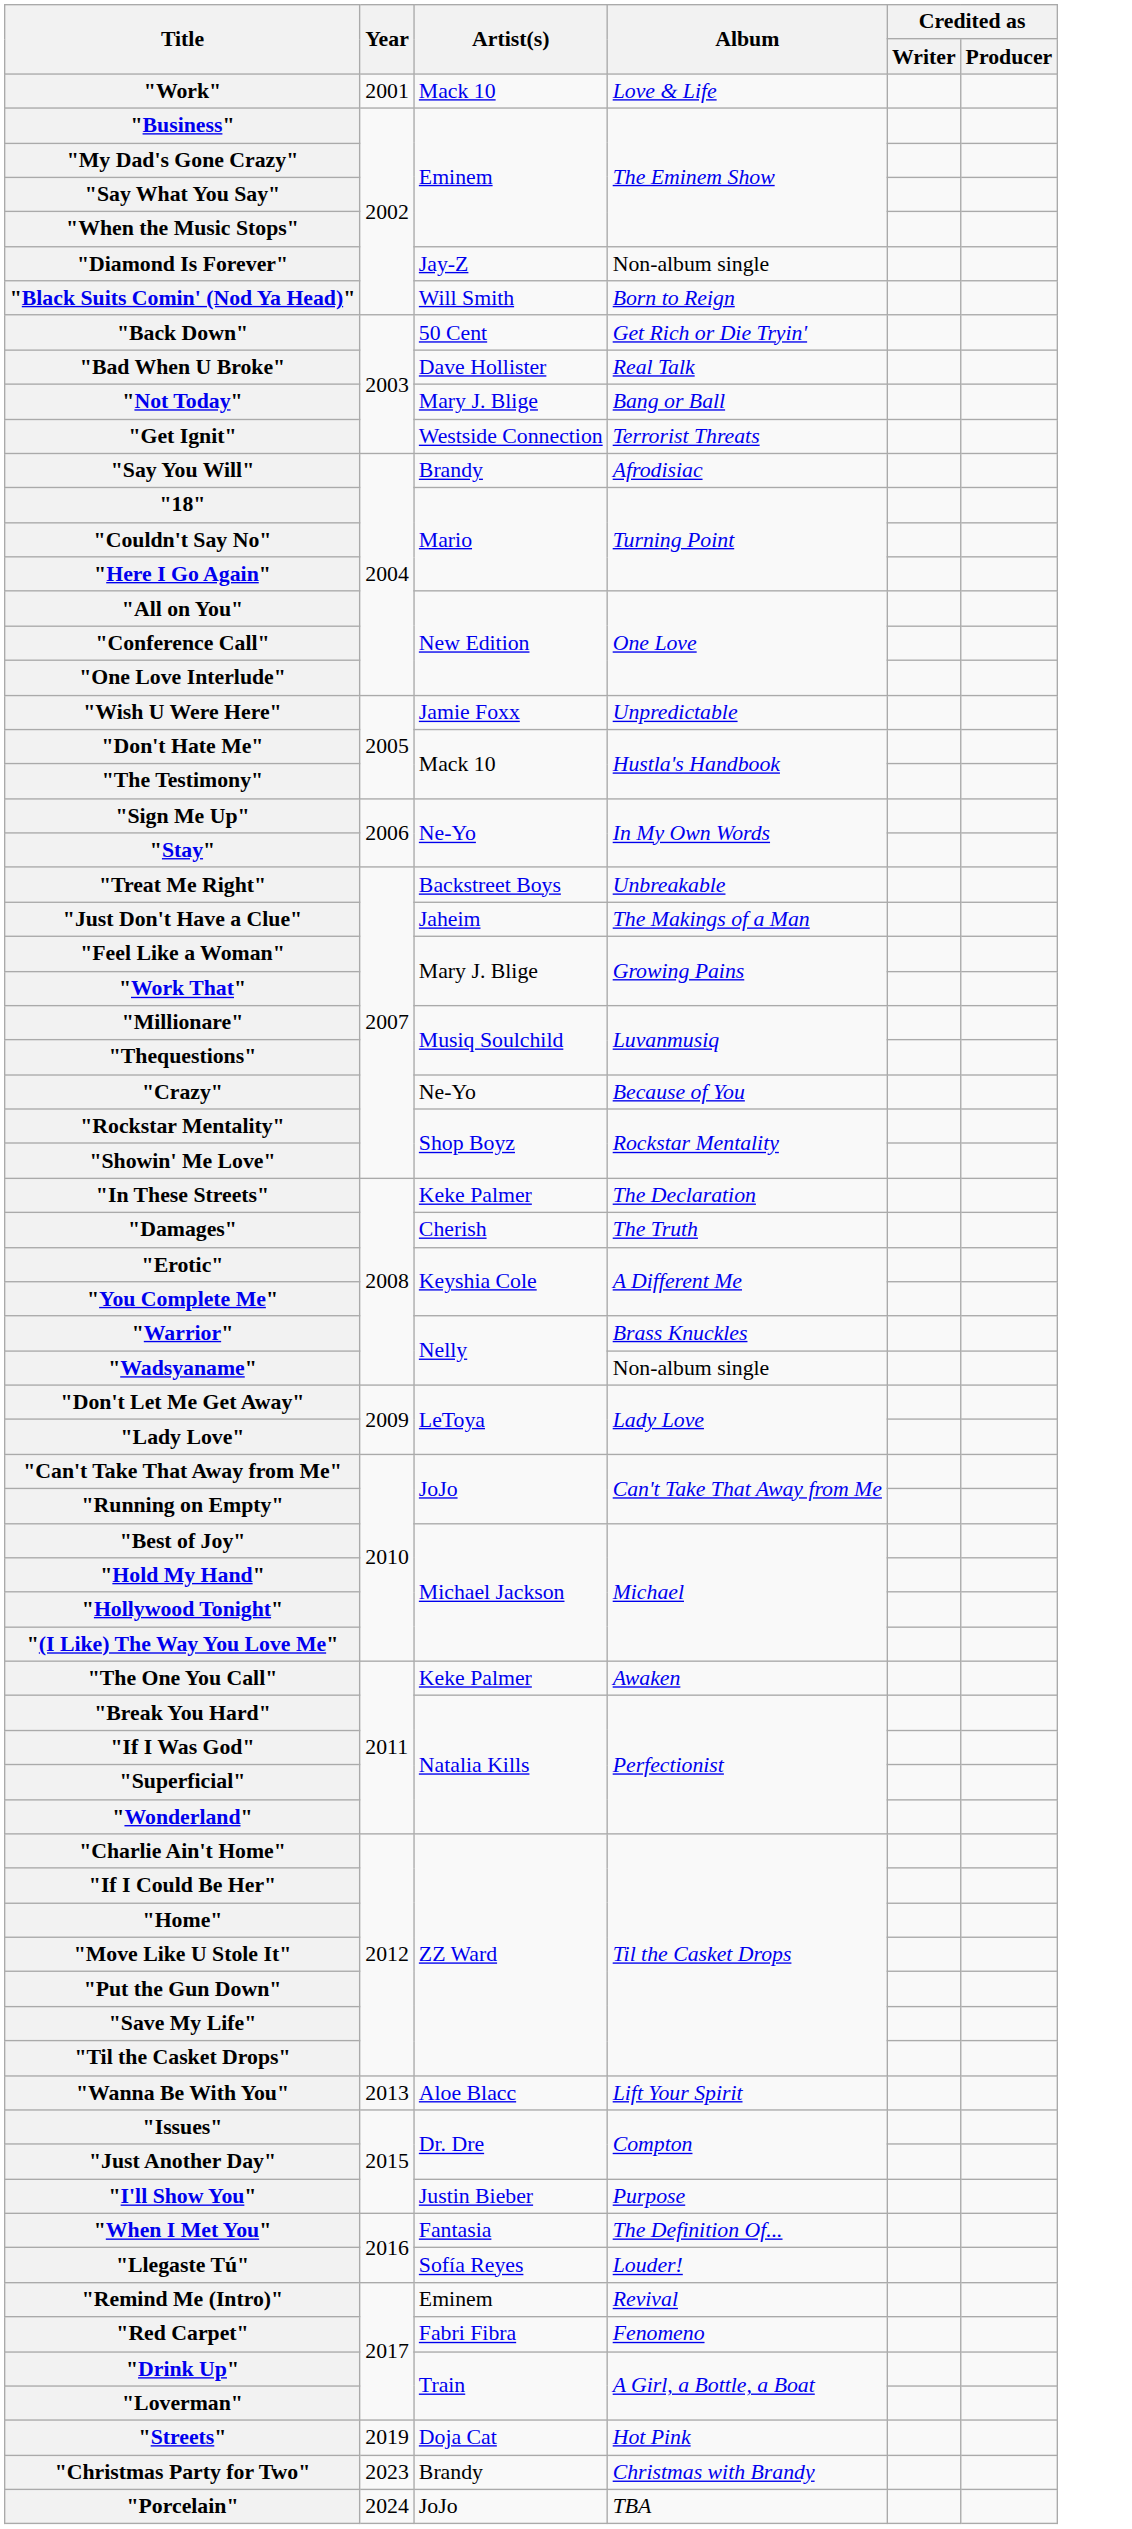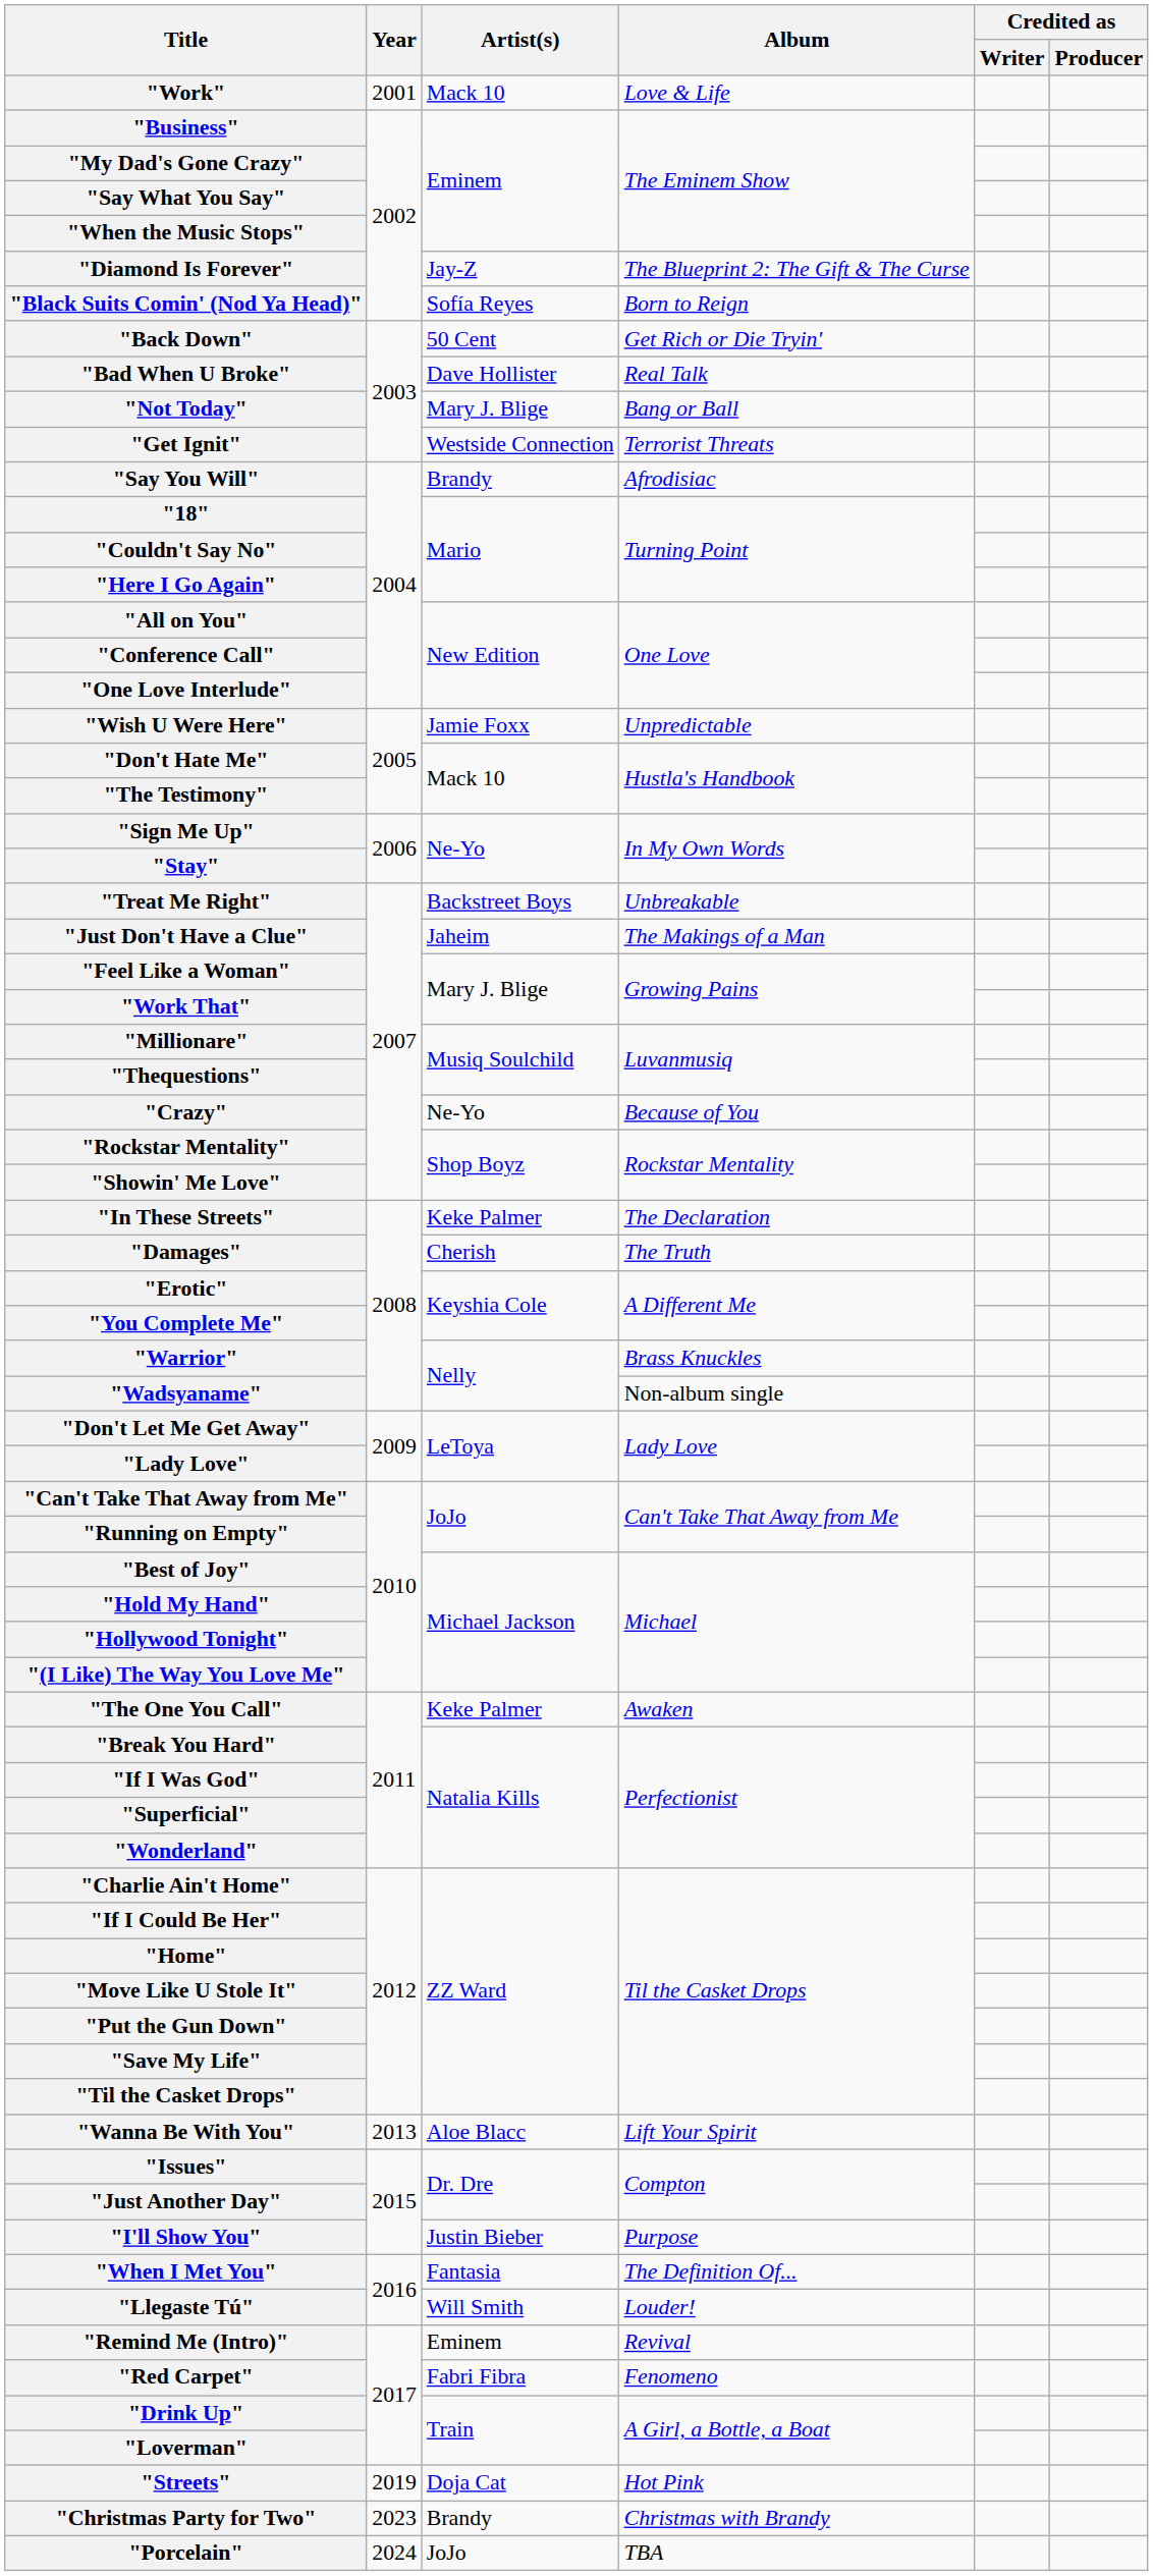 <table class="wikitable sortable plainrowheaders">
 <tr>
 <th rowspan="2" scope="col">Title</th>
 <th rowspan="2" scope="col">Year</th>
 <th rowspan="2" scope="col">Artist(s)</th>
 <th rowspan="2" scope="col">Album</th>
 <th colspan="2" scope="col">Credited as</th>
 </tr>
 <tr>
 <th scope="col">Writer</th>
 <th scope="col">Producer</th>
 </tr>
 <tr>
 <th scope="row">"Work"</th>
 <td>2001</td>
 <td><a href='#'>Mack 10</a></td>
 <td><em><a href='#'>Love & Life</a></em></td>
 <td></td>
 <td></td>
 </tr>
 <tr>
 <th scope="row">"<a href='#'>Business</a>"</th>
 <td rowspan="6">2002</td>
 <td rowspan="4"><a href='#'>Eminem</a></td>
 <td rowspan="4"><em><a href='#'>The Eminem Show</a></em></td>
 <td></td>
 <td></td>
 </tr>
 <tr>
 <th scope="row">"My Dad's Gone Crazy"</th>
 <td></td>
 <td></td>
 </tr>
 <tr>
 <th scope="row">"Say What You Say"</th>
 <td></td>
 <td></td>
 </tr>
 <tr>
 <th scope="row">"When the Music Stops"</th>
 <td></td>
 <td></td>
 </tr>
 <tr>
 <th scope="row">"Diamond Is Forever"</th>
 <td><a href='#'>Jay-Z</a></td>
-<td>Non-album single</td>
+<td><em><a href='#'>The Blueprint 2: The Gift & The Curse</a></em></td>
 <td></td>
 <td></td>
 </tr>
 <tr>
 <th scope="row">"<a href='#'>Black Suits Comin' (Nod Ya Head)</a>"</th>
-<td><a href='#'>Will Smith</a></td>
+<td><a href='#'>Sofía Reyes</a></td>
 <td><em><a href='#'>Born to Reign</a></em></td>
 <td></td>
 <td></td>
 </tr>
 <tr>
 <th scope="row">"Back Down"</th>
 <td rowspan="4">2003</td>
 <td><a href='#'>50 Cent</a></td>
 <td><em><a href='#'>Get Rich or Die Tryin'</a></em></td>
 <td></td>
 <td></td>
 </tr>
 <tr>
 <th scope="row">"Bad When U Broke"</th>
 <td><a href='#'>Dave Hollister</a></td>
 <td><em><a href='#'>Real Talk</a></em></td>
 <td></td>
 <td></td>
 </tr>
 <tr>
 <th scope="row">"<a href='#'>Not Today</a>"</th>
 <td><a href='#'>Mary J. Blige</a></td>
 <td><em><a href='#'>Bang or Ball</a></em></td>
 <td></td>
 <td></td>
 </tr>
 <tr>
 <th scope="row">"Get Ignit"</th>
 <td><a href='#'>Westside Connection</a></td>
 <td><em><a href='#'>Terrorist Threats</a></em></td>
 <td></td>
 <td></td>
 </tr>
 <tr>
 <th scope="row">"Say You Will"</th>
 <td rowspan="7">2004</td>
 <td><a href='#'>Brandy</a></td>
 <td><em><a href='#'>Afrodisiac</a></em></td>
 <td></td>
 <td></td>
 </tr>
 <tr>
 <th scope="row">"18"</th>
 <td rowspan="3"><a href='#'>Mario</a></td>
 <td rowspan="3"><em><a href='#'>Turning Point</a></em></td>
 <td></td>
 <td></td>
 </tr>
 <tr>
 <th scope="row">"Couldn't Say No"</th>
 <td></td>
 <td></td>
 </tr>
 <tr>
 <th scope="row">"<a href='#'>Here I Go Again</a>"</th>
 <td></td>
 <td></td>
 </tr>
 <tr>
 <th scope="row">"All on You"</th>
 <td rowspan="3"><a href='#'>New Edition</a></td>
 <td rowspan="3"><em><a href='#'>One Love</a></em></td>
 <td></td>
 <td></td>
 </tr>
 <tr>
 <th scope="row">"Conference Call"</th>
 <td></td>
 <td></td>
 </tr>
 <tr>
 <th scope="row">"One Love Interlude"</th>
 <td></td>
 <td></td>
 </tr>
 <tr>
 <th scope="row">"Wish U Were Here"</th>
 <td rowspan="3">2005</td>
 <td><a href='#'>Jamie Foxx</a></td>
 <td><em><a href='#'>Unpredictable</a></em></td>
 <td></td>
 <td></td>
 </tr>
 <tr>
 <th scope="row">"Don't Hate Me"</th>
 <td rowspan="2">Mack 10</td>
 <td rowspan="2"><em><a href='#'>Hustla's Handbook</a></em></td>
 <td></td>
 <td></td>
 </tr>
 <tr>
 <th scope="row">"The Testimony"</th>
 <td></td>
 <td></td>
 </tr>
 <tr>
 <th scope="row">"Sign Me Up"</th>
 <td rowspan="2">2006</td>
 <td rowspan="2"><a href='#'>Ne-Yo</a></td>
 <td rowspan="2"><em><a href='#'>In My Own Words</a></em></td>
 <td></td>
 <td></td>
 </tr>
 <tr>
 <th scope="row">"<a href='#'>Stay</a>"</th>
 <td></td>
 <td></td>
 </tr>
 <tr>
 <th scope="row">"Treat Me Right"</th>
 <td rowspan="9">2007</td>
 <td><a href='#'>Backstreet Boys</a></td>
 <td><em><a href='#'>Unbreakable</a></em></td>
 <td></td>
 <td></td>
 </tr>
 <tr>
 <th scope="row">"Just Don't Have a Clue"</th>
 <td><a href='#'>Jaheim</a></td>
 <td><em><a href='#'>The Makings of a Man</a></em></td>
 <td></td>
 <td></td>
 </tr>
 <tr>
 <th scope="row">"Feel Like a Woman"</th>
 <td rowspan="2">Mary J. Blige</td>
 <td rowspan="2"><em><a href='#'>Growing Pains</a></em></td>
 <td></td>
 <td></td>
 </tr>
 <tr>
 <th scope="row">"<a href='#'>Work That</a>"</th>
 <td></td>
 <td></td>
 </tr>
 <tr>
 <th scope="row">"Millionare"</th>
 <td rowspan="2"><a href='#'>Musiq Soulchild</a></td>
 <td rowspan="2"><em><a href='#'>Luvanmusiq</a></em></td>
 <td></td>
 <td></td>
 </tr>
 <tr>
 <th scope="row">"Thequestions"</th>
 <td></td>
 <td></td>
 </tr>
 <tr>
 <th scope="row">"Crazy"</th>
 <td>Ne-Yo</td>
 <td><em><a href='#'>Because of You</a></em></td>
 <td></td>
 <td></td>
 </tr>
 <tr>
 <th scope="row">"Rockstar Mentality"</th>
 <td rowspan="2"><a href='#'>Shop Boyz</a></td>
 <td rowspan="2"><em><a href='#'>Rockstar Mentality</a></em></td>
 <td></td>
 <td></td>
 </tr>
 <tr>
 <th scope="row">"Showin' Me Love"</th>
 <td></td>
 <td></td>
 </tr>
 <tr>
 <th scope="row">"In These Streets"</th>
 <td rowspan="6">2008</td>
 <td><a href='#'>Keke Palmer</a></td>
 <td><em><a href='#'>The Declaration</a></em></td>
 <td></td>
 <td></td>
 </tr>
 <tr>
 <th scope="row">"Damages"</th>
 <td><a href='#'>Cherish</a></td>
 <td><em><a href='#'>The Truth</a></em></td>
 <td></td>
 <td></td>
 </tr>
 <tr>
 <th scope="row">"Erotic"</th>
 <td rowspan="2"><a href='#'>Keyshia Cole</a></td>
 <td rowspan="2"><em><a href='#'>A Different Me</a></em></td>
 <td></td>
 <td></td>
 </tr>
 <tr>
 <th scope="row">"<a href='#'>You Complete Me</a>"</th>
 <td></td>
 <td></td>
 </tr>
 <tr>
 <th scope="row">"<a href='#'>Warrior</a>"</th>
 <td rowspan="2"><a href='#'>Nelly</a></td>
 <td><em><a href='#'>Brass Knuckles</a></em></td>
 <td></td>
 <td></td>
 </tr>
 <tr>
 <th scope="row">"<a href='#'>Wadsyaname</a>"</th>
 <td>Non-album single</td>
 <td></td>
 <td></td>
 </tr>
 <tr>
 <th scope="row">"Don't Let Me Get Away"</th>
 <td rowspan="2">2009</td>
 <td rowspan="2"><a href='#'>LeToya</a></td>
 <td rowspan="2"><em><a href='#'>Lady Love</a></em></td>
 <td></td>
 <td></td>
 </tr>
 <tr>
 <th scope="row">"Lady Love"</th>
 <td></td>
 <td></td>
 </tr>
 <tr>
 <th scope="row">"Can't Take That Away from Me"</th>
 <td rowspan="6">2010</td>
 <td rowspan="2"><a href='#'>JoJo</a></td>
 <td rowspan="2"><em><a href='#'>Can't Take That Away from Me</a></em></td>
 <td></td>
 <td></td>
 </tr>
 <tr>
 <th scope="row">"Running on Empty"</th>
 <td></td>
 <td></td>
 </tr>
 <tr>
 <th scope="row">"Best of Joy"</th>
 <td rowspan="4"><a href='#'>Michael Jackson</a></td>
 <td rowspan="4"><em><a href='#'>Michael</a></em></td>
 <td></td>
 <td></td>
 </tr>
 <tr>
 <th scope="row">"<a href='#'>Hold My Hand</a>"</th>
 <td></td>
 <td></td>
 </tr>
 <tr>
 <th scope="row">"<a href='#'>Hollywood Tonight</a>"</th>
 <td></td>
 <td></td>
 </tr>
 <tr>
 <th scope="row">"<a href='#'>(I Like) The Way You Love Me</a>"</th>
 <td></td>
 <td></td>
 </tr>
 <tr>
 <th scope="row">"The One You Call"</th>
 <td rowspan="5">2011</td>
 <td><a href='#'>Keke Palmer</a></td>
 <td><em><a href='#'>Awaken</a></em></td>
 <td></td>
 <td></td>
 </tr>
 <tr>
 <th scope="row">"Break You Hard"</th>
 <td rowspan="4"><a href='#'>Natalia Kills</a></td>
 <td rowspan="4"><em><a href='#'>Perfectionist</a></em></td>
 <td></td>
 <td></td>
 </tr>
 <tr>
 <th scope="row">"If I Was God"</th>
 <td></td>
 <td></td>
 </tr>
 <tr>
 <th scope="row">"Superficial"</th>
 <td></td>
 <td></td>
 </tr>
 <tr>
 <th scope="row">"<a href='#'>Wonderland</a>"</th>
 <td></td>
 <td></td>
 </tr>
 <tr>
 <th scope="row">"Charlie Ain't Home"</th>
 <td rowspan="7">2012</td>
 <td rowspan="7"><a href='#'>ZZ Ward</a></td>
 <td rowspan="7"><em><a href='#'>Til the Casket Drops</a></em></td>
 <td></td>
 <td></td>
 </tr>
 <tr>
 <th scope="row">"If I Could Be Her"</th>
 <td></td>
 <td></td>
 </tr>
 <tr>
 <th scope="row">"Home"</th>
 <td></td>
 <td></td>
 </tr>
 <tr>
 <th scope="row">"Move Like U Stole It"</th>
 <td></td>
 <td></td>
 </tr>
 <tr>
 <th scope="row">"Put the Gun Down"</th>
 <td></td>
 <td></td>
 </tr>
 <tr>
 <th scope="row">"Save My Life"</th>
 <td></td>
 <td></td>
 </tr>
 <tr>
 <th scope="row">"Til the Casket Drops"</th>
 <td></td>
 <td></td>
 </tr>
 <tr>
 <th scope="row">"Wanna Be With You"</th>
 <td>2013</td>
 <td><a href='#'>Aloe Blacc</a></td>
 <td><em><a href='#'>Lift Your Spirit</a></em></td>
 <td></td>
 <td></td>
 </tr>
 <tr>
 <th scope="row">"Issues"</th>
 <td rowspan="3">2015</td>
 <td rowspan="2"><a href='#'>Dr. Dre</a></td>
 <td rowspan="2"><em><a href='#'>Compton</a></em></td>
 <td></td>
 <td></td>
 </tr>
 <tr>
 <th scope="row">"Just Another Day"</th>
 <td></td>
 <td></td>
 </tr>
 <tr>
 <th scope="row">"<a href='#'>I'll Show You</a>"</th>
 <td><a href='#'>Justin Bieber</a></td>
 <td><em><a href='#'>Purpose</a></em></td>
 <td></td>
 <td></td>
 </tr>
 <tr>
 <th scope="row">"<a href='#'>When I Met You</a>"</th>
 <td rowspan="2">2016</td>
 <td><a href='#'>Fantasia</a></td>
 <td><em><a href='#'>The Definition Of...</a></em></td>
 <td></td>
 <td></td>
 </tr>
 <tr>
 <th scope="row">"Llegaste Tú"</th>
-<td><a href='#'>Sofía Reyes</a></td>
+<td><a href='#'>Will Smith</a></td>
 <td><em><a href='#'>Louder!</a></em></td>
 <td></td>
 <td></td>
 </tr>
 <tr>
 <th scope="row">"Remind Me (Intro)"</th>
 <td rowspan="4">2017</td>
 <td>Eminem</td>
 <td><em><a href='#'>Revival</a></em></td>
 <td></td>
 <td></td>
 </tr>
 <tr>
 <th scope="row">"Red Carpet"</th>
 <td><a href='#'>Fabri Fibra</a></td>
 <td><em><a href='#'>Fenomeno</a></em></td>
 <td></td>
 <td></td>
 </tr>
 <tr>
 <th scope="row">"<a href='#'>Drink Up</a>"</th>
 <td rowspan="2"><a href='#'>Train</a></td>
 <td rowspan="2"><em><a href='#'>A Girl, a Bottle, a Boat</a></em></td>
 <td></td>
 <td></td>
 </tr>
 <tr>
 <th scope="row">"Loverman"</th>
 <td></td>
 <td></td>
 </tr>
 <tr>
 <th scope="row">"<a href='#'>Streets</a>"</th>
 <td>2019</td>
 <td><a href='#'>Doja Cat</a></td>
 <td><em><a href='#'>Hot Pink</a></em></td>
 <td></td>
 <td></td>
 </tr>
 <tr>
 <th scope="row">"Christmas Party for Two"</th>
 <td>2023</td>
 <td>Brandy</td>
 <td><em><a href='#'>Christmas with Brandy</a></em></td>
 <td></td>
 <td></td>
 </tr>
 <tr>
 <th scope="row">"Porcelain"</th>
 <td>2024</td>
 <td>JoJo</td>
 <td><em>TBA</em></td>
 <td></td>
 <td></td>
 </tr>
 </table>
